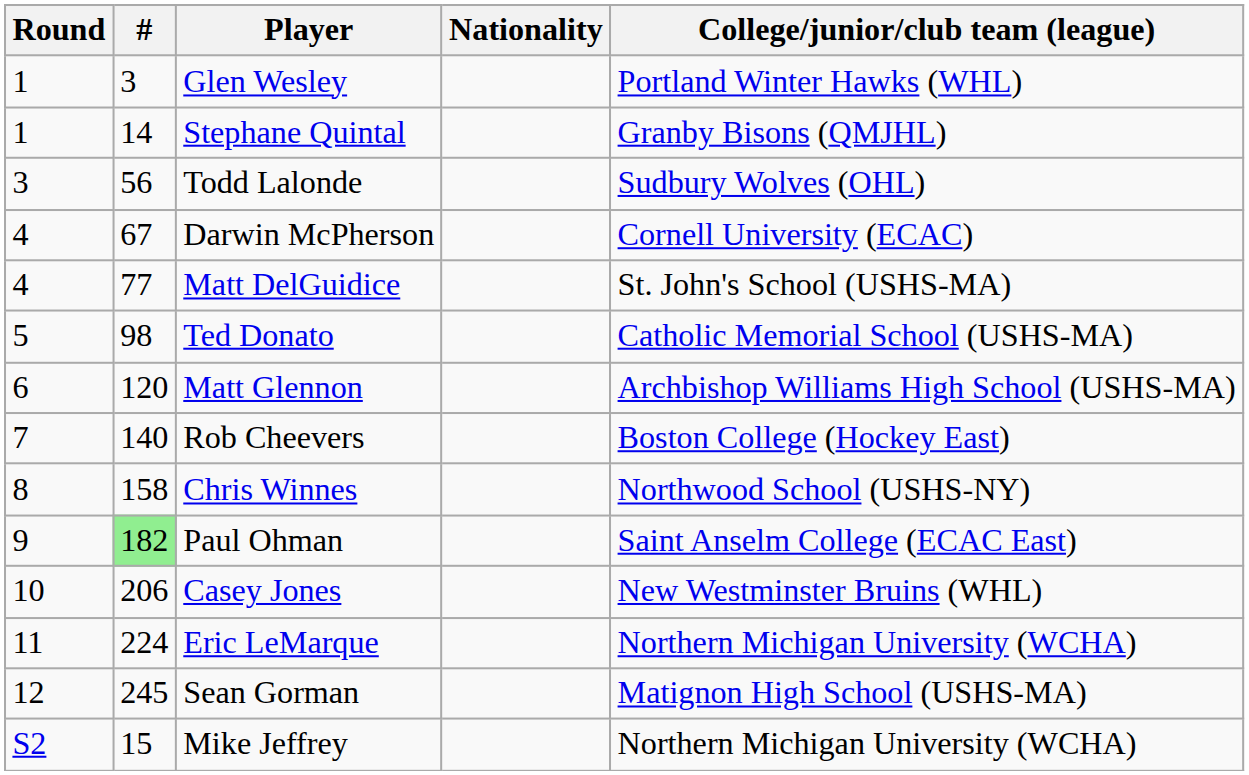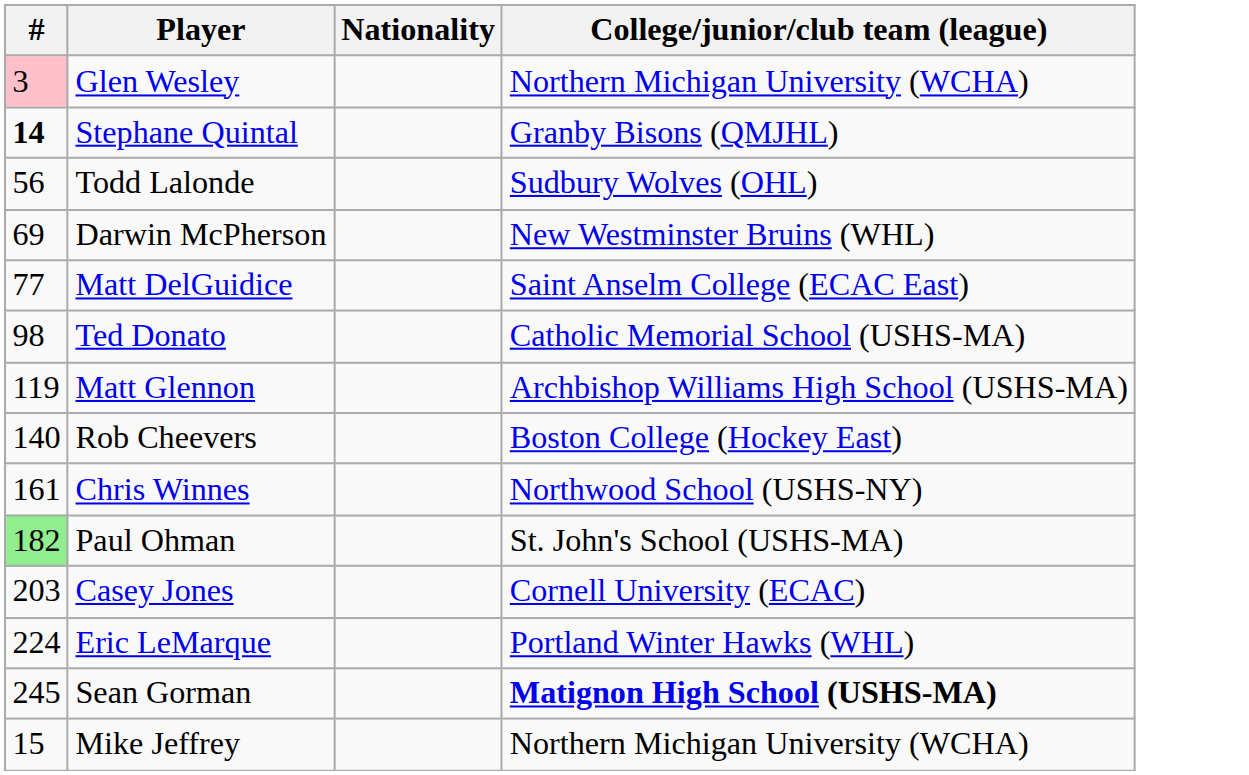 <table class="wikitable">
 <tr align="center">
-<th>Round</th>
 <th>#</th>
 <th>Player</th>
 <th>Nationality</th>
 <th>College/junior/club team (league)</th>
 </tr>
 <tr>
-<td>1</td>
-<td>3</td>
+<td style="background: pink;">3</td>
 <td><a href='#'>Glen Wesley</a></td>
 <td></td>
-<td><a href='#'>Portland Winter Hawks</a> (<a href='#'>WHL</a>)</td>
+<td><a href='#'>Northern Michigan University</a> (<a href='#'>WCHA</a>)</td>
 </tr>
 <tr>
-<td>1</td>
-<td>14</td>
+<td><strong>14</strong></td>
 <td><a href='#'>Stephane Quintal</a></td>
 <td></td>
 <td><a href='#'>Granby Bisons</a> (<a href='#'>QMJHL</a>)</td>
 </tr>
 <tr>
-<td>3</td>
 <td>56</td>
 <td>Todd Lalonde</td>
 <td></td>
 <td><a href='#'>Sudbury Wolves</a> (<a href='#'>OHL</a>)</td>
 </tr>
 <tr>
-<td>4</td>
-<td>67</td>
+<td>69</td>
 <td>Darwin McPherson</td>
 <td></td>
-<td><a href='#'>Cornell University</a> (<a href='#'>ECAC</a>)</td>
+<td><a href='#'>New Westminster Bruins</a> (WHL)</td>
 </tr>
 <tr>
-<td>4</td>
 <td>77</td>
 <td><a href='#'>Matt DelGuidice</a></td>
 <td></td>
-<td>St. John's School (USHS-MA)</td>
+<td><a href='#'>Saint Anselm College</a> (<a href='#'>ECAC East</a>)</td>
 </tr>
 <tr>
-<td>5</td>
 <td>98</td>
 <td><a href='#'>Ted Donato</a></td>
 <td></td>
 <td><a href='#'>Catholic Memorial School</a> (USHS-MA)</td>
 </tr>
 <tr>
-<td>6</td>
-<td>120</td>
+<td>119</td>
 <td><a href='#'>Matt Glennon</a></td>
 <td></td>
 <td><a href='#'>Archbishop Williams High School</a> (USHS-MA)</td>
 </tr>
 <tr>
-<td>7</td>
 <td>140</td>
 <td>Rob Cheevers</td>
 <td></td>
 <td><a href='#'>Boston College</a> (<a href='#'>Hockey East</a>)</td>
 </tr>
 <tr>
-<td>8</td>
-<td>158</td>
+<td>161</td>
 <td><a href='#'>Chris Winnes</a></td>
 <td></td>
 <td><a href='#'>Northwood School</a> (USHS-NY)</td>
 </tr>
 <tr>
-<td>9</td>
 <td style="background: lightgreen;">182</td>
 <td>Paul Ohman</td>
 <td></td>
-<td><a href='#'>Saint Anselm College</a> (<a href='#'>ECAC East</a>)</td>
+<td>St. John's School (USHS-MA)</td>
 </tr>
 <tr>
-<td>10</td>
-<td>206</td>
+<td>203</td>
 <td><a href='#'>Casey Jones</a></td>
 <td></td>
-<td><a href='#'>New Westminster Bruins</a> (WHL)</td>
+<td><a href='#'>Cornell University</a> (<a href='#'>ECAC</a>)</td>
 </tr>
 <tr>
-<td>11</td>
 <td>224</td>
 <td><a href='#'>Eric LeMarque</a></td>
 <td></td>
-<td><a href='#'>Northern Michigan University</a> (<a href='#'>WCHA</a>)</td>
+<td><a href='#'>Portland Winter Hawks</a> (<a href='#'>WHL</a>)</td>
 </tr>
 <tr>
-<td>12</td>
 <td>245</td>
 <td>Sean Gorman</td>
 <td></td>
-<td><a href='#'>Matignon High School</a> (USHS-MA)</td>
+<td><strong><a href='#'>Matignon High School</a> (USHS-MA)</strong></td>
 </tr>
 <tr>
-<td><a href='#'>S2</a></td>
 <td>15</td>
 <td>Mike Jeffrey</td>
 <td></td>
 <td>Northern Michigan University (WCHA)</td>
 </tr>
 </table>
